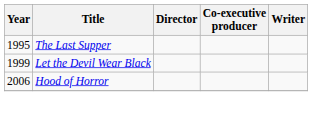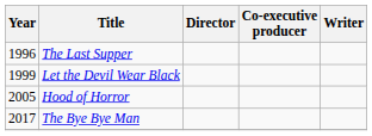 <table class="wikitable">
 <tr>
 <th>Year</th>
 <th>Title</th>
 <th>Director</th>
 <th>Co-executive<br>producer</th>
 <th>Writer</th>
 </tr>
 <tr>
-<td>1995</td>
+<td>1996</td>
 <td><em><a href='#'>The Last Supper</a></em></td>
 <td></td>
 <td></td>
 <td></td>
 </tr>
 <tr>
 <td>1999</td>
 <td><em><a href='#'>Let the Devil Wear Black</a></em></td>
 <td></td>
 <td></td>
 <td></td>
 </tr>
 <tr>
-<td>2006</td>
+<td>2005</td>
 <td><em><a href='#'>Hood of Horror</a></em></td>
+<td></td>
+<td></td>
+<td></td>
+</tr>
+<tr>
+<td>2017</td>
+<td><em><a href='#'>The Bye Bye Man</a></em></td>
 <td></td>
 <td></td>
 <td></td>
 </tr>
 <tr>
 </tr>
 </table>
